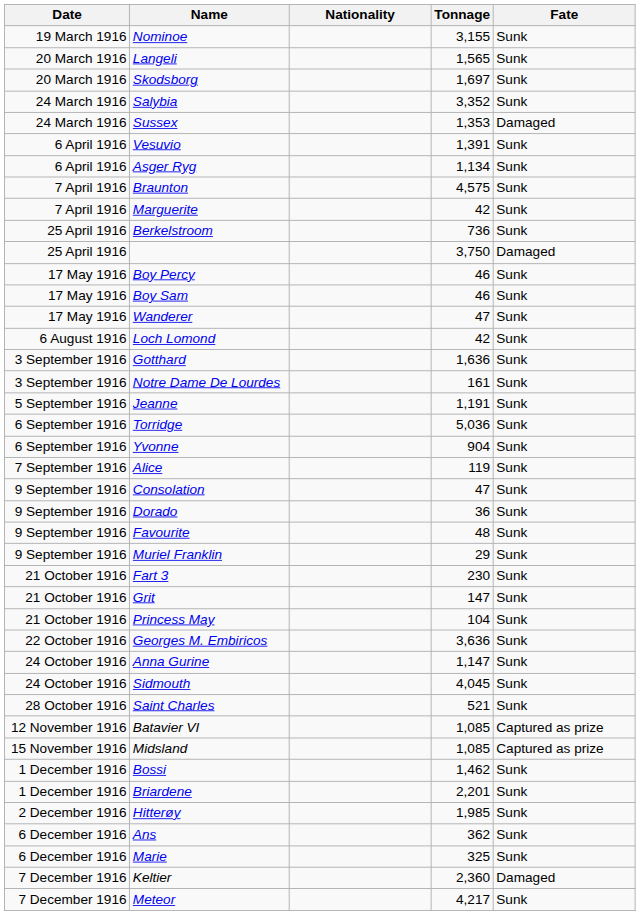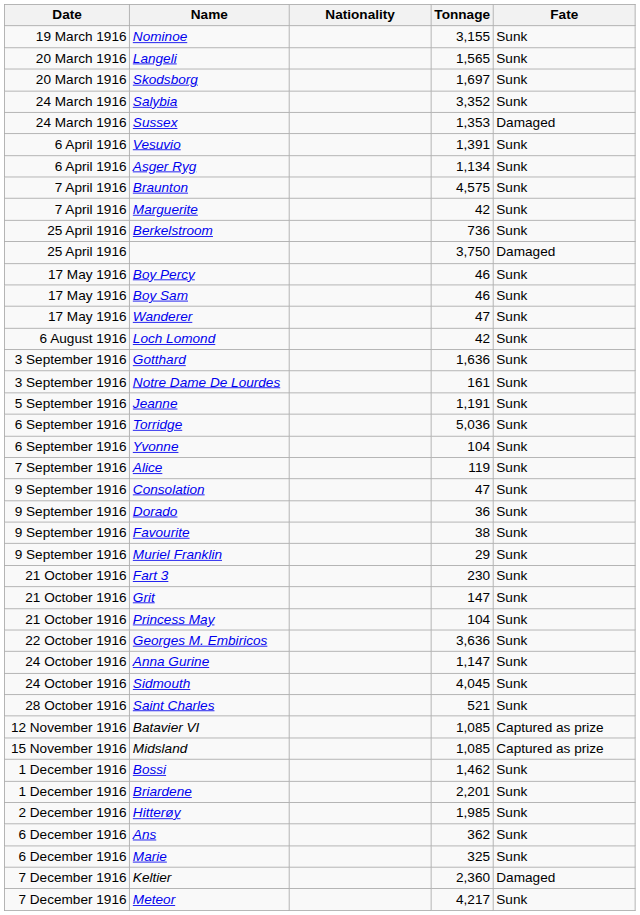 <table class="wikitable sortable">
 <tr>
 <th width="140px">Date</th>
 <th width="180px">Name</th>
 <th width="160px">Nationality</th>
 <th width="25px">Tonnage</th>
 <th width="160px">Fate</th>
 </tr>
 <tr>
 <td align="right">19 March 1916</td>
 <td align="left"><a href='#'><em>Nominoe</em></a></td>
 <td align="left"></td>
 <td align="right">3,155</td>
 <td align="left">Sunk</td>
 </tr>
 <tr>
 <td align="right">20 March 1916</td>
 <td align="left"><a href='#'><em>Langeli</em></a></td>
 <td align="left"></td>
 <td align="right">1,565</td>
 <td align="left">Sunk</td>
 </tr>
 <tr>
 <td align="right">20 March 1916</td>
 <td align="left"><a href='#'><em>Skodsborg</em></a></td>
 <td align="left"></td>
 <td align="right">1,697</td>
 <td align="left">Sunk</td>
 </tr>
 <tr>
 <td align="right">24 March 1916</td>
 <td align="left"><a href='#'><em>Salybia</em></a></td>
 <td align="left"></td>
 <td align="right">3,352</td>
 <td align="left">Sunk</td>
 </tr>
 <tr>
 <td align="right">24 March 1916</td>
 <td align="left"><a href='#'><em>Sussex</em></a></td>
 <td align="left"></td>
 <td align="right">1,353</td>
 <td align="left">Damaged</td>
 </tr>
 <tr>
 <td align="right">6 April 1916</td>
 <td align="left"><a href='#'><em>Vesuvio</em></a></td>
 <td align="left"></td>
 <td align="right">1,391</td>
 <td align="left">Sunk</td>
 </tr>
 <tr>
 <td align="right">6 April 1916</td>
 <td align="left"><a href='#'><em>Asger Ryg</em></a></td>
 <td align="left"></td>
 <td align="right">1,134</td>
 <td align="left">Sunk</td>
 </tr>
 <tr>
 <td align="right">7 April 1916</td>
 <td align="left"><a href='#'><em>Braunton</em></a></td>
 <td align="left"></td>
 <td align="right">4,575</td>
 <td align="left">Sunk</td>
 </tr>
 <tr>
 <td align="right">7 April 1916</td>
 <td align="left"><a href='#'><em>Marguerite</em></a></td>
 <td align="left"></td>
 <td align="right">42</td>
 <td align="left">Sunk</td>
 </tr>
 <tr>
 <td align="right">25 April 1916</td>
 <td align="left"><a href='#'><em>Berkelstroom</em></a></td>
 <td align="left"></td>
 <td align="right">736</td>
 <td align="left">Sunk</td>
 </tr>
 <tr>
 <td align="right">25 April 1916</td>
 <td align="left"></td>
 <td align="left"></td>
 <td align="right">3,750</td>
 <td align="left">Damaged</td>
 </tr>
 <tr>
 <td align="right">17 May 1916</td>
 <td align="left"><a href='#'><em>Boy Percy</em></a></td>
 <td align="left"></td>
 <td align="right">46</td>
 <td align="left">Sunk</td>
 </tr>
 <tr>
 <td align="right">17 May 1916</td>
 <td align="left"><a href='#'><em>Boy Sam</em></a></td>
 <td align="left"></td>
 <td align="right">46</td>
 <td align="left">Sunk</td>
 </tr>
 <tr>
 <td align="right">17 May 1916</td>
 <td align="left"><a href='#'><em>Wanderer</em></a></td>
 <td align="left"></td>
 <td align="right">47</td>
 <td align="left">Sunk</td>
 </tr>
 <tr>
 <td align="right">6 August 1916</td>
 <td align="left"><a href='#'><em>Loch Lomond</em></a></td>
 <td align="left"></td>
 <td align="right">42</td>
 <td align="left">Sunk</td>
 </tr>
 <tr>
 <td align="right">3 September 1916</td>
 <td align="left"><a href='#'><em>Gotthard</em></a></td>
 <td align="left"></td>
 <td align="right">1,636</td>
 <td align="left">Sunk</td>
 </tr>
 <tr>
 <td align="right">3 September 1916</td>
 <td align="left"><a href='#'><em>Notre Dame De Lourdes</em></a></td>
 <td align="left"></td>
 <td align="right">161</td>
 <td align="left">Sunk</td>
 </tr>
 <tr>
 <td align="right">5 September 1916</td>
 <td align="left"><a href='#'><em>Jeanne</em></a></td>
 <td align="left"></td>
 <td align="right">1,191</td>
 <td align="left">Sunk</td>
 </tr>
 <tr>
 <td align="right">6 September 1916</td>
 <td align="left"><a href='#'><em>Torridge</em></a></td>
 <td align="left"></td>
 <td align="right">5,036</td>
 <td align="left">Sunk</td>
 </tr>
 <tr>
 <td align="right">6 September 1916</td>
 <td align="left"><a href='#'><em>Yvonne</em></a></td>
 <td align="left"></td>
-<td align="right">904</td>
+<td align="right">104</td>
 <td align="left">Sunk</td>
 </tr>
 <tr>
 <td align="right">7 September 1916</td>
 <td align="left"><a href='#'><em>Alice</em></a></td>
 <td align="left"></td>
 <td align="right">119</td>
 <td align="left">Sunk</td>
 </tr>
 <tr>
 <td align="right">9 September 1916</td>
 <td align="left"><a href='#'><em>Consolation</em></a></td>
 <td align="left"></td>
 <td align="right">47</td>
 <td align="left">Sunk</td>
 </tr>
 <tr>
 <td align="right">9 September 1916</td>
 <td align="left"><a href='#'><em>Dorado</em></a></td>
 <td align="left"></td>
 <td align="right">36</td>
 <td align="left">Sunk</td>
 </tr>
 <tr>
 <td align="right">9 September 1916</td>
 <td align="left"><a href='#'><em>Favourite</em></a></td>
 <td align="left"></td>
-<td align="right">48</td>
+<td align="right">38</td>
 <td align="left">Sunk</td>
 </tr>
 <tr>
 <td align="right">9 September 1916</td>
 <td align="left"><a href='#'><em>Muriel Franklin</em></a></td>
 <td align="left"></td>
 <td align="right">29</td>
 <td align="left">Sunk</td>
 </tr>
 <tr>
 <td align="right">21 October 1916</td>
 <td align="left"><a href='#'><em>Fart 3</em></a></td>
 <td align="left"></td>
 <td align="right">230</td>
 <td align="left">Sunk</td>
 </tr>
 <tr>
 <td align="right">21 October 1916</td>
 <td align="left"><a href='#'><em>Grit</em></a></td>
 <td align="left"></td>
 <td align="right">147</td>
 <td align="left">Sunk</td>
 </tr>
 <tr>
 <td align="right">21 October 1916</td>
 <td align="left"><a href='#'><em>Princess May</em></a></td>
 <td align="left"></td>
 <td align="right">104</td>
 <td align="left">Sunk</td>
 </tr>
 <tr>
 <td align="right">22 October 1916</td>
 <td align="left"><a href='#'><em>Georges M. Embiricos</em></a></td>
 <td align="left"></td>
 <td align="right">3,636</td>
 <td align="left">Sunk</td>
 </tr>
 <tr>
 <td align="right">24 October 1916</td>
 <td align="left"><a href='#'><em>Anna Gurine</em></a></td>
 <td align="left"></td>
 <td align="right">1,147</td>
 <td align="left">Sunk</td>
 </tr>
 <tr>
 <td align="right">24 October 1916</td>
 <td align="left"><a href='#'><em>Sidmouth</em></a></td>
 <td align="left"></td>
 <td align="right">4,045</td>
 <td align="left">Sunk</td>
 </tr>
 <tr>
 <td align="right">28 October 1916</td>
 <td align="left"><a href='#'><em>Saint Charles</em></a></td>
 <td align="left"></td>
 <td align="right">521</td>
 <td align="left">Sunk</td>
 </tr>
 <tr>
 <td align="right">12 November 1916</td>
 <td align="left"><em>Batavier VI</em></td>
 <td align="left"></td>
 <td align="right">1,085</td>
 <td align="left">Captured as prize</td>
 </tr>
 <tr>
 <td align="right">15 November 1916</td>
 <td align="left"><em>Midsland</em></td>
 <td align="left"></td>
 <td align="right">1,085</td>
 <td align="left">Captured as prize</td>
 </tr>
 <tr>
 <td align="right">1 December 1916</td>
 <td align="left"><a href='#'><em>Bossi</em></a></td>
 <td align="left"></td>
 <td align="right">1,462</td>
 <td align="left">Sunk</td>
 </tr>
 <tr>
 <td align="right">1 December 1916</td>
 <td align="left"><a href='#'><em>Briardene</em></a></td>
 <td align="left"></td>
 <td align="right">2,201</td>
 <td align="left">Sunk</td>
 </tr>
 <tr>
 <td align="right">2 December 1916</td>
 <td align="left"><a href='#'><em>Hitterøy</em></a></td>
 <td align="left"></td>
 <td align="right">1,985</td>
 <td align="left">Sunk</td>
 </tr>
 <tr>
 <td align="right">6 December 1916</td>
 <td align="left"><a href='#'><em>Ans</em></a></td>
 <td align="left"></td>
 <td align="right">362</td>
 <td align="left">Sunk</td>
 </tr>
 <tr>
 <td align="right">6 December 1916</td>
 <td align="left"><a href='#'><em>Marie</em></a></td>
 <td align="left"></td>
 <td align="right">325</td>
 <td align="left">Sunk</td>
 </tr>
 <tr>
 <td align="right">7 December 1916</td>
 <td align="left"><em>Keltier</em></td>
 <td align="left"></td>
 <td align="right">2,360</td>
 <td align="left">Damaged</td>
 </tr>
 <tr>
 <td align="right">7 December 1916</td>
 <td align="left"><a href='#'><em>Meteor</em></a></td>
 <td align="left"></td>
 <td align="right">4,217</td>
 <td align="left">Sunk</td>
 </tr>
 </table>
